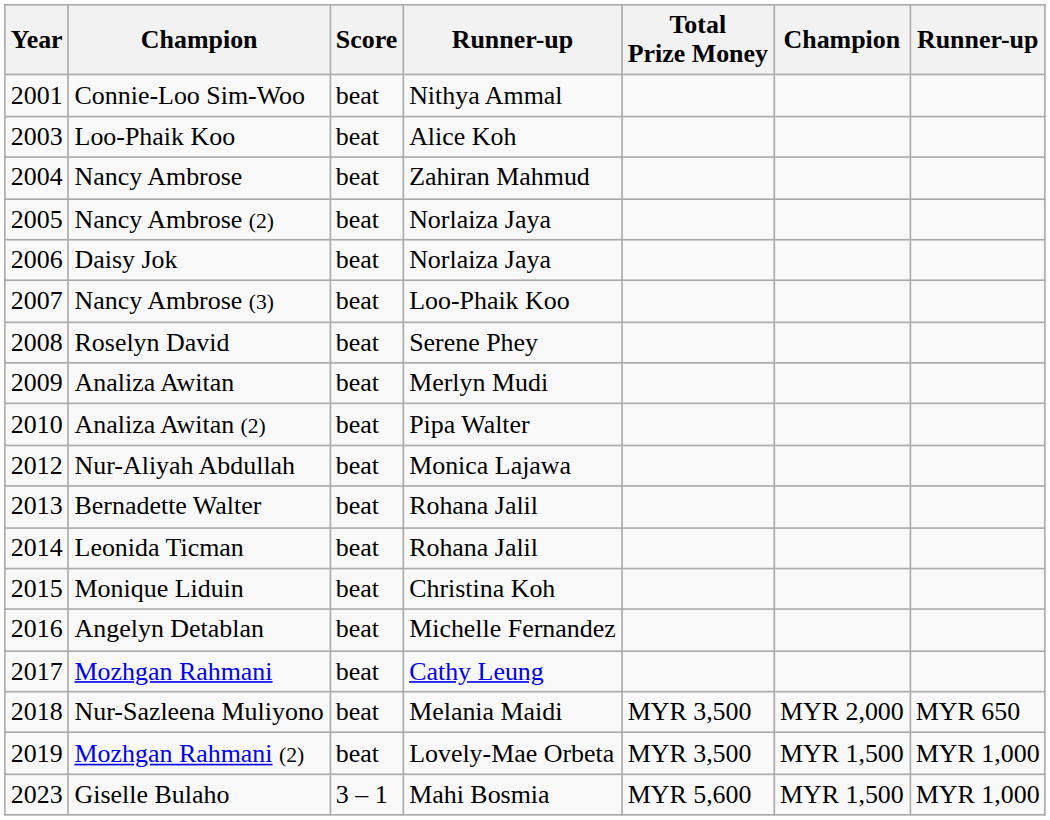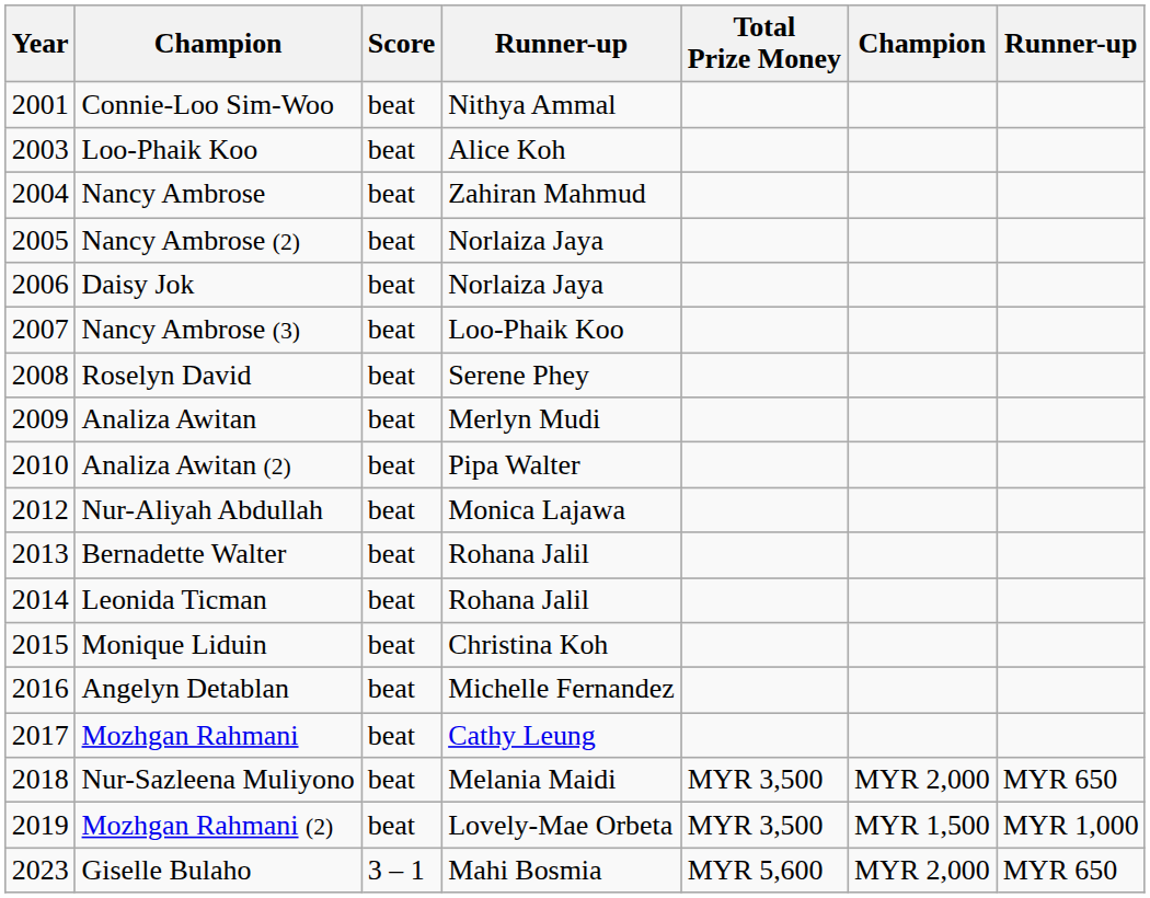 <table class="wikitable">
 <tr>
 <th>Year</th>
 <th>Champion</th>
 <th>Score</th>
 <th>Runner-up</th>
 <th>Total<br>Prize Money</th>
 <th>Champion</th>
 <th>Runner-up</th>
 </tr>
 <tr>
 <td>2001</td>
 <td> Connie-Loo Sim-Woo</td>
 <td>beat</td>
 <td> Nithya Ammal</td>
 <td></td>
 <td></td>
 <td></td>
 </tr>
 <tr>
 <td>2003</td>
 <td> Loo-Phaik Koo</td>
 <td>beat</td>
 <td> Alice Koh</td>
 <td></td>
 <td></td>
 <td></td>
 </tr>
 <tr>
 <td>2004</td>
 <td> Nancy Ambrose</td>
 <td>beat</td>
 <td> Zahiran Mahmud</td>
 <td></td>
 <td></td>
 <td></td>
 </tr>
 <tr>
 <td>2005</td>
 <td> Nancy Ambrose <small>(2)</small></td>
 <td>beat</td>
 <td> Norlaiza Jaya</td>
 <td></td>
 <td></td>
 <td></td>
 </tr>
 <tr>
 <td>2006</td>
 <td> Daisy Jok</td>
 <td>beat</td>
 <td> Norlaiza Jaya</td>
 <td></td>
 <td></td>
 <td></td>
 </tr>
 <tr>
 <td>2007</td>
 <td> Nancy Ambrose <small>(3)</small></td>
 <td>beat</td>
 <td> Loo-Phaik Koo</td>
 <td></td>
 <td></td>
 <td></td>
 </tr>
 <tr>
 <td>2008</td>
 <td> Roselyn David</td>
 <td>beat</td>
 <td> Serene Phey</td>
 <td></td>
 <td></td>
 <td></td>
 </tr>
 <tr>
 <td>2009</td>
 <td> Analiza Awitan</td>
 <td>beat</td>
 <td> Merlyn Mudi</td>
 <td></td>
 <td></td>
 <td></td>
 </tr>
 <tr>
 <td>2010</td>
 <td> Analiza Awitan <small>(2)</small></td>
 <td>beat</td>
 <td> Pipa Walter</td>
 <td></td>
 <td></td>
 <td></td>
 </tr>
 <tr>
 <td>2012</td>
 <td> Nur-Aliyah Abdullah</td>
 <td>beat</td>
 <td> Monica Lajawa</td>
 <td></td>
 <td></td>
 <td></td>
 </tr>
 <tr>
 <td>2013</td>
 <td> Bernadette Walter</td>
 <td>beat</td>
 <td> Rohana Jalil</td>
 <td></td>
 <td></td>
 <td></td>
 </tr>
 <tr>
 <td>2014</td>
 <td> Leonida Ticman</td>
 <td>beat</td>
 <td> Rohana Jalil</td>
 <td></td>
 <td></td>
 <td></td>
 </tr>
 <tr>
 <td>2015</td>
 <td> Monique Liduin</td>
 <td>beat</td>
 <td> Christina Koh</td>
 <td></td>
 <td></td>
 <td></td>
 </tr>
 <tr>
 <td>2016</td>
 <td> Angelyn Detablan</td>
 <td>beat</td>
 <td> Michelle Fernandez</td>
 <td></td>
 <td></td>
 <td></td>
 </tr>
 <tr>
 <td>2017</td>
 <td> <a href='#'>Mozhgan Rahmani</a></td>
 <td>beat</td>
 <td> <a href='#'>Cathy Leung</a></td>
 <td></td>
 <td></td>
 <td></td>
 </tr>
 <tr>
 <td>2018</td>
 <td> Nur-Sazleena Muliyono</td>
 <td>beat</td>
 <td> Melania Maidi</td>
 <td>MYR 3,500</td>
 <td>MYR 2,000</td>
 <td>MYR 650</td>
 </tr>
 <tr>
 <td>2019</td>
 <td> <a href='#'>Mozhgan Rahmani</a> <small>(2)</small></td>
 <td>beat</td>
 <td> Lovely-Mae Orbeta</td>
 <td>MYR 3,500</td>
 <td>MYR 1,500</td>
 <td>MYR 1,000</td>
 </tr>
 <tr>
 <td>2023</td>
 <td> Giselle Bulaho</td>
 <td>3 – 1</td>
 <td> Mahi Bosmia</td>
 <td>MYR 5,600</td>
-<td>MYR 1,500</td>
-<td>MYR 1,000</td>
+<td>MYR 2,000</td>
+<td>MYR 650</td>
 </tr>
 </table>
